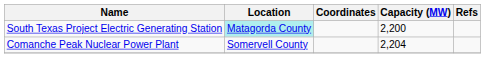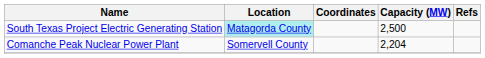 <table class="wikitable sortable">
 <tr>
 <th>Name</th>
 <th>Location</th>
 <th>Coordinates</th>
 <th>Capacity (<a href='#'>MW</a>)</th>
 <th>Refs</th>
 </tr>
 <tr>
 <td><a href='#'>South Texas Project Electric Generating Station</a></td>
 <td style="background: paleturquoise;"><a href='#'>Matagorda County</a></td>
 <td></td>
-<td>2,200</td>
+<td>2,500</td>
 <td></td>
 </tr>
 <tr>
 <td><a href='#'>Comanche Peak Nuclear Power Plant</a></td>
 <td><a href='#'>Somervell County</a></td>
 <td></td>
 <td>2,204</td>
 <td></td>
 </tr>
 <tr>
 </tr>
 </table>
